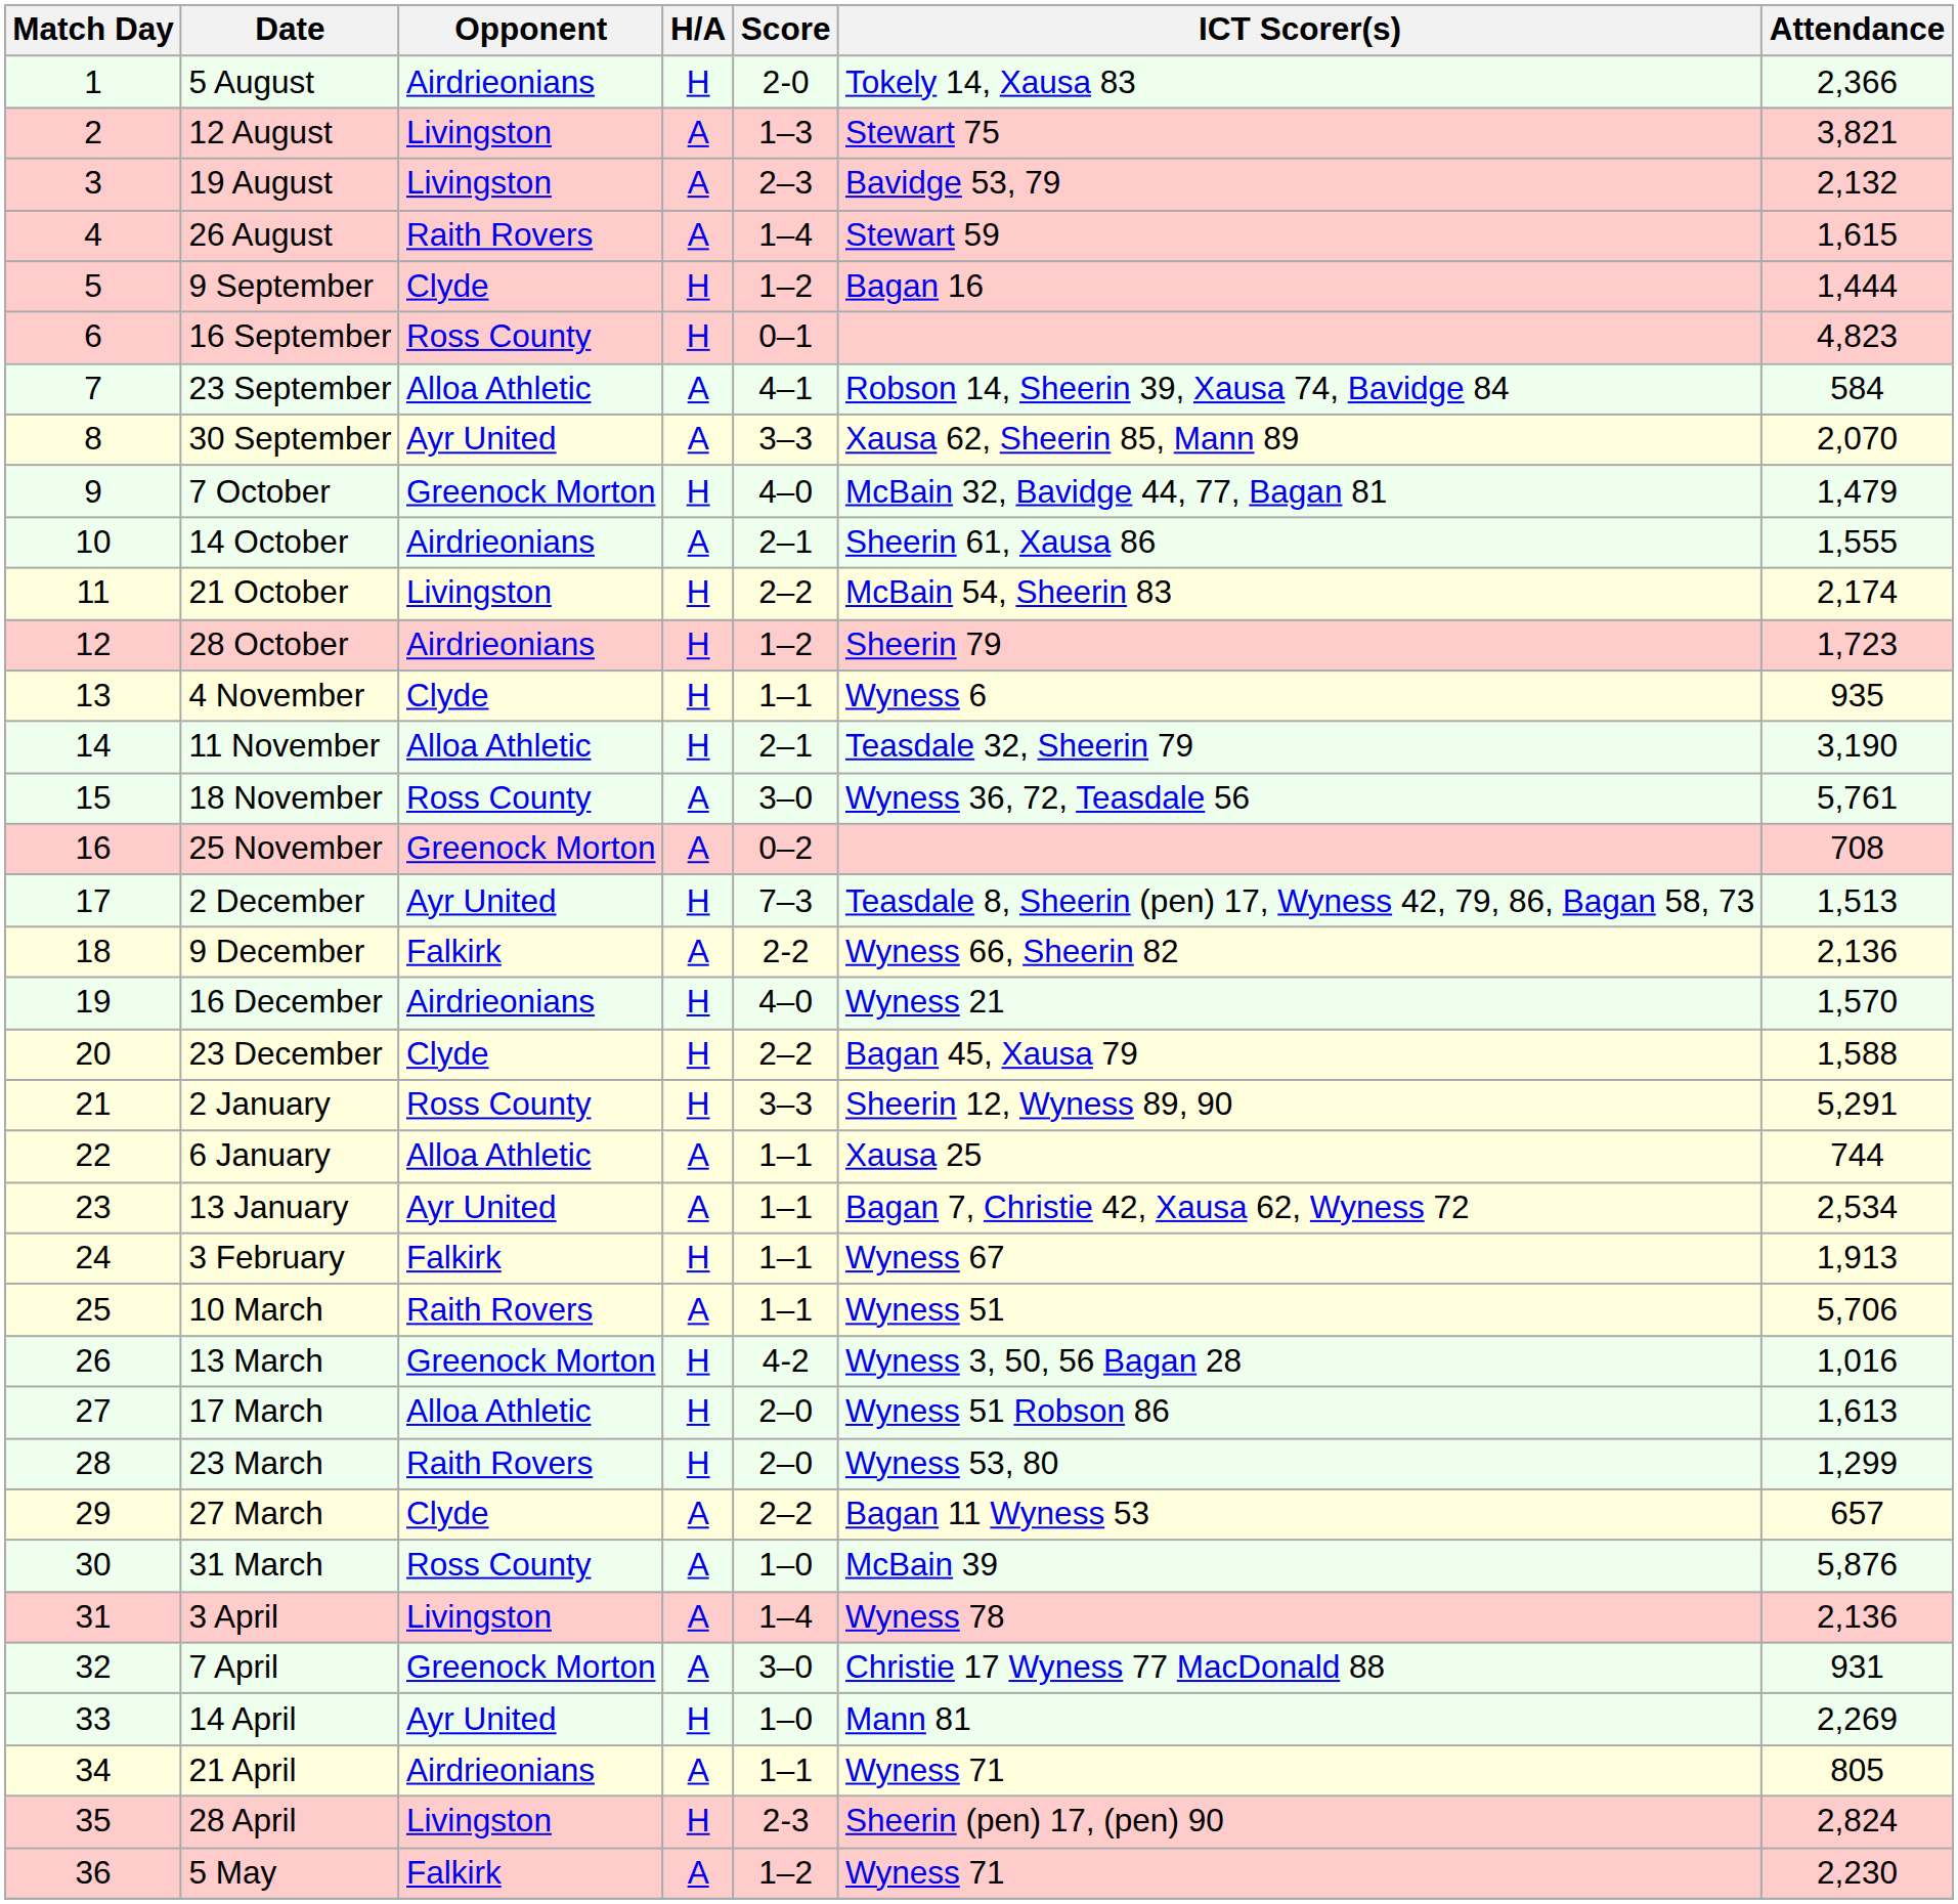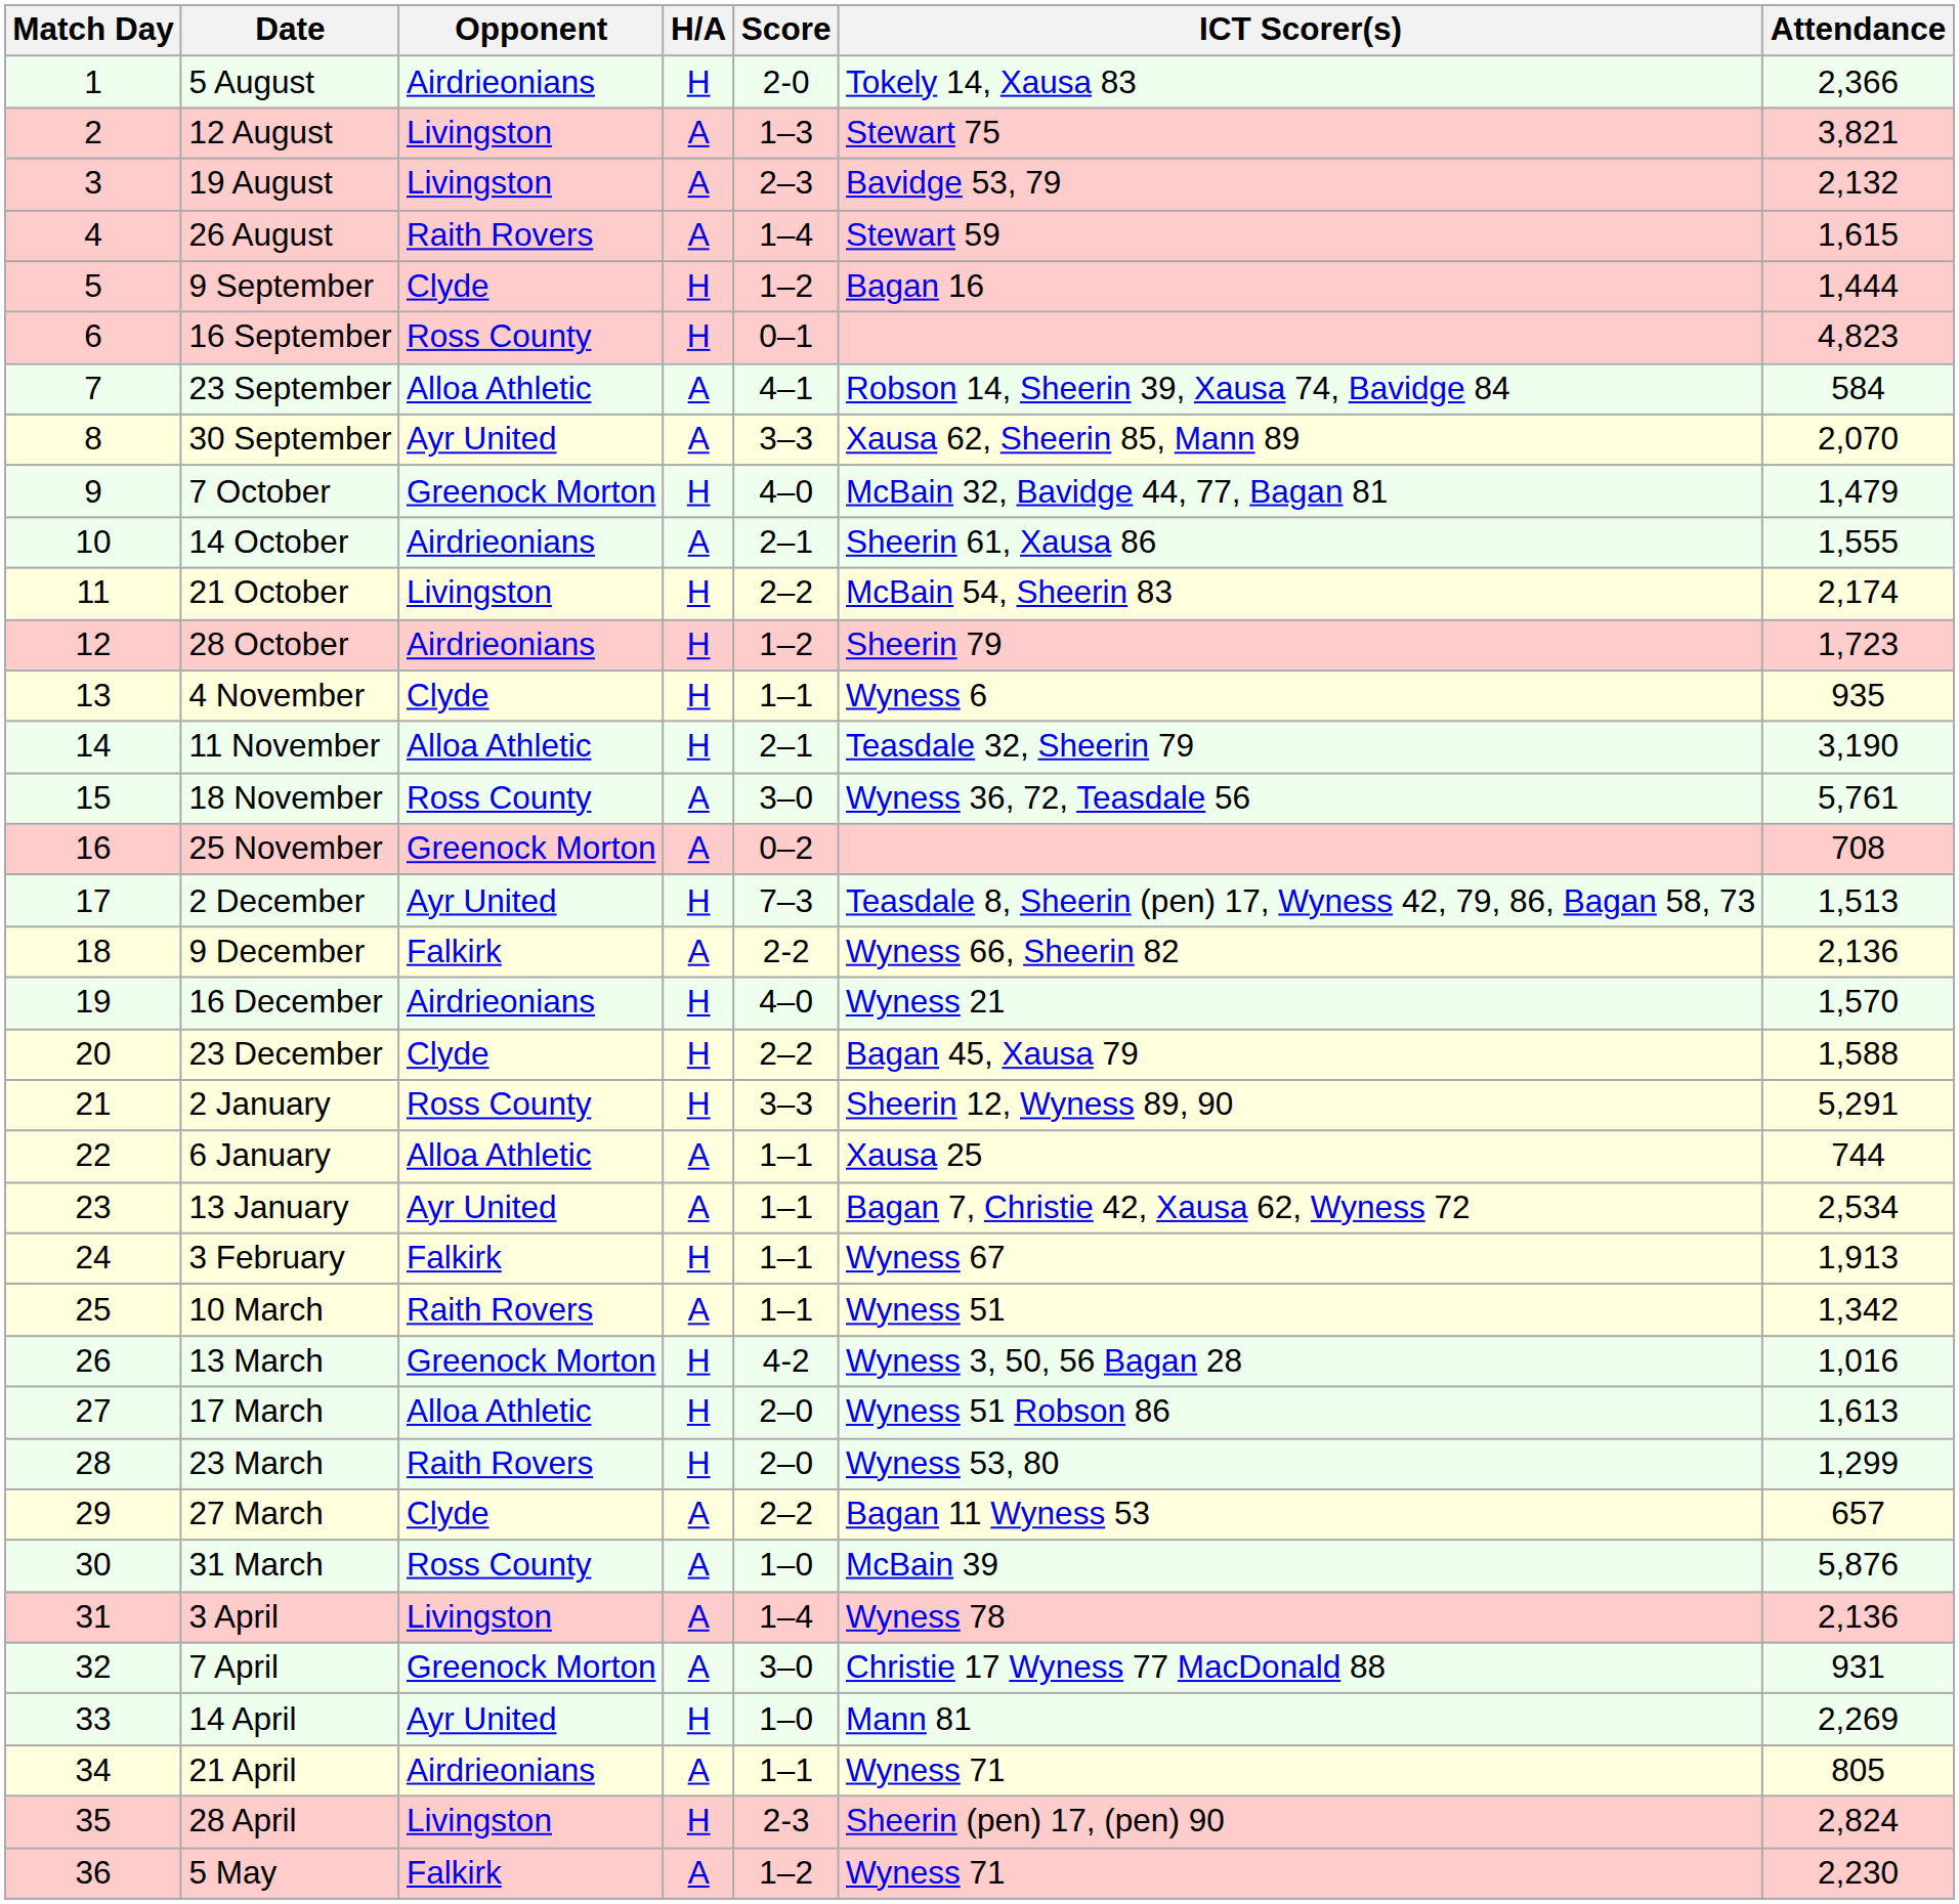 <table class="wikitable" style="text-align:center">
 <tr>
 <th>Match Day</th>
 <th>Date</th>
 <th>Opponent</th>
 <th>H/A</th>
 <th>Score</th>
 <th>ICT Scorer(s)</th>
 <th>Attendance</th>
 </tr>
 <tr bgcolor=#EEFFEE>
 <td>1</td>
 <td align=left>5 August</td>
 <td align=left><a href='#'>Airdrieonians</a></td>
 <td><a href='#'>H</a></td>
 <td>2-0</td>
 <td align=left><a href='#'>Tokely</a> 14, <a href='#'>Xausa</a> 83</td>
 <td>2,366</td>
 </tr>
 <tr bgcolor=#FFCCCC>
 <td>2</td>
 <td align=left>12 August</td>
 <td align=left><a href='#'>Livingston</a></td>
 <td><a href='#'>A</a></td>
 <td>1–3</td>
 <td align=left><a href='#'>Stewart</a> 75</td>
 <td>3,821</td>
 </tr>
 <tr bgcolor=#FFCCCC>
 <td>3</td>
 <td align=left>19 August</td>
 <td align=left><a href='#'>Livingston</a></td>
 <td><a href='#'>A</a></td>
 <td>2–3</td>
 <td align=left><a href='#'>Bavidge</a> 53, 79</td>
 <td>2,132</td>
 </tr>
 <tr bgcolor=#FFCCCC>
 <td>4</td>
 <td align=left>26 August</td>
 <td align=left><a href='#'>Raith Rovers</a></td>
 <td><a href='#'>A</a></td>
 <td>1–4</td>
 <td align=left><a href='#'>Stewart</a> 59</td>
 <td>1,615</td>
 </tr>
 <tr bgcolor=#FFCCCC>
 <td>5</td>
 <td align=left>9 September</td>
 <td align=left><a href='#'>Clyde</a></td>
 <td><a href='#'>H</a></td>
 <td>1–2</td>
 <td align=left><a href='#'>Bagan</a> 16</td>
 <td>1,444</td>
 </tr>
 <tr bgcolor=#FFCCCC>
 <td>6</td>
 <td align=left>16 September</td>
 <td align=left><a href='#'>Ross County</a></td>
 <td><a href='#'>H</a></td>
 <td>0–1</td>
 <td align=left></td>
 <td>4,823</td>
 </tr>
 <tr bgcolor=#EEFFEE>
 <td>7</td>
 <td align=left>23 September</td>
 <td align=left><a href='#'>Alloa Athletic</a></td>
 <td><a href='#'>A</a></td>
 <td>4–1</td>
 <td align=left><a href='#'>Robson</a> 14, <a href='#'>Sheerin</a> 39, <a href='#'>Xausa</a> 74, <a href='#'>Bavidge</a> 84</td>
 <td>584</td>
 </tr>
 <tr bgcolor=#FFFFDD>
 <td>8</td>
 <td align=left>30 September</td>
 <td align=left><a href='#'>Ayr United</a></td>
 <td><a href='#'>A</a></td>
 <td>3–3</td>
 <td align=left><a href='#'>Xausa</a> 62, <a href='#'>Sheerin</a> 85, <a href='#'>Mann</a> 89</td>
 <td>2,070</td>
 </tr>
 <tr bgcolor=#EEFFEE>
 <td>9</td>
 <td align=left>7 October</td>
 <td align=left><a href='#'>Greenock Morton</a></td>
 <td><a href='#'>H</a></td>
 <td>4–0</td>
 <td align=left><a href='#'>McBain</a> 32, <a href='#'>Bavidge</a> 44, 77, <a href='#'>Bagan</a> 81</td>
 <td>1,479</td>
 </tr>
 <tr bgcolor=#EEFFEE>
 <td>10</td>
 <td align=left>14 October</td>
 <td align=left><a href='#'>Airdrieonians</a></td>
 <td><a href='#'>A</a></td>
 <td>2–1</td>
 <td align=left><a href='#'>Sheerin</a> 61, <a href='#'>Xausa</a> 86</td>
 <td>1,555</td>
 </tr>
 <tr bgcolor=#FFFFDD>
 <td>11</td>
 <td align=left>21 October</td>
 <td align=left><a href='#'>Livingston</a></td>
 <td><a href='#'>H</a></td>
 <td>2–2</td>
 <td align=left><a href='#'>McBain</a> 54, <a href='#'>Sheerin</a> 83</td>
 <td>2,174</td>
 </tr>
 <tr bgcolor=#FFCCCC>
 <td>12</td>
 <td align=left>28 October</td>
 <td align=left><a href='#'>Airdrieonians</a></td>
 <td><a href='#'>H</a></td>
 <td>1–2</td>
 <td align=left><a href='#'>Sheerin</a> 79</td>
 <td>1,723</td>
 </tr>
 <tr bgcolor=#FFFFDD>
 <td>13</td>
 <td align=left>4 November</td>
 <td align=left><a href='#'>Clyde</a></td>
 <td><a href='#'>H</a></td>
 <td>1–1</td>
 <td align=left><a href='#'>Wyness</a> 6</td>
 <td>935</td>
 </tr>
 <tr bgcolor=#EEFFEE>
 <td>14</td>
 <td align=left>11 November</td>
 <td align=left><a href='#'>Alloa Athletic</a></td>
 <td><a href='#'>H</a></td>
 <td>2–1</td>
 <td align=left><a href='#'>Teasdale</a> 32, <a href='#'>Sheerin</a> 79</td>
 <td>3,190</td>
 </tr>
 <tr bgcolor=#EEFFEE>
 <td>15</td>
 <td align=left>18 November</td>
 <td align=left><a href='#'>Ross County</a></td>
 <td><a href='#'>A</a></td>
 <td>3–0</td>
 <td align=left><a href='#'>Wyness</a> 36, 72, <a href='#'>Teasdale</a> 56</td>
 <td>5,761</td>
 </tr>
 <tr bgcolor=#FFCCCC>
 <td>16</td>
 <td align=left>25 November</td>
 <td align=left><a href='#'>Greenock Morton</a></td>
 <td><a href='#'>A</a></td>
 <td>0–2</td>
 <td align=left></td>
 <td>708</td>
 </tr>
 <tr bgcolor=#EEFFEE>
 <td>17</td>
 <td align=left>2 December</td>
 <td align=left><a href='#'>Ayr United</a></td>
 <td><a href='#'>H</a></td>
 <td>7–3</td>
 <td align=left><a href='#'>Teasdale</a> 8, <a href='#'>Sheerin</a> (pen) 17, <a href='#'>Wyness</a> 42, 79, 86, <a href='#'>Bagan</a> 58, 73</td>
 <td>1,513</td>
 </tr>
 <tr bgcolor=#FFFFDD>
 <td>18</td>
 <td align=left>9 December</td>
 <td align=left><a href='#'>Falkirk</a></td>
 <td><a href='#'>A</a></td>
 <td>2-2</td>
 <td align=left><a href='#'>Wyness</a> 66, <a href='#'>Sheerin</a> 82</td>
 <td>2,136</td>
 </tr>
 <tr bgcolor=#EEFFEE>
 <td>19</td>
 <td align=left>16 December</td>
 <td align=left><a href='#'>Airdrieonians</a></td>
 <td><a href='#'>H</a></td>
 <td>4–0</td>
 <td align=left><a href='#'>Wyness</a> 21</td>
 <td>1,570</td>
 </tr>
 <tr bgcolor=#FFFFDD>
 <td>20</td>
 <td align=left>23 December</td>
 <td align=left><a href='#'>Clyde</a></td>
 <td><a href='#'>H</a></td>
 <td>2–2</td>
 <td align=left><a href='#'>Bagan</a> 45, <a href='#'>Xausa</a> 79</td>
 <td>1,588</td>
 </tr>
 <tr bgcolor=#FFFFDD>
 <td>21</td>
 <td align=left>2 January</td>
 <td align=left><a href='#'>Ross County</a></td>
 <td><a href='#'>H</a></td>
 <td>3–3</td>
 <td align=left><a href='#'>Sheerin</a> 12, <a href='#'>Wyness</a> 89, 90</td>
 <td>5,291</td>
 </tr>
 <tr bgcolor=#FFFFDD>
 <td>22</td>
 <td align=left>6 January</td>
 <td align=left><a href='#'>Alloa Athletic</a></td>
 <td><a href='#'>A</a></td>
 <td>1–1</td>
 <td align=left><a href='#'>Xausa</a> 25</td>
 <td>744</td>
 </tr>
 <tr bgcolor=#FFFFDD>
 <td>23</td>
 <td align=left>13 January</td>
 <td align=left><a href='#'>Ayr United</a></td>
 <td><a href='#'>A</a></td>
 <td>1–1</td>
 <td align=left><a href='#'>Bagan</a> 7, <a href='#'>Christie</a> 42, <a href='#'>Xausa</a> 62, <a href='#'>Wyness</a> 72</td>
 <td>2,534</td>
 </tr>
 <tr bgcolor=#FFFFDD>
 <td>24</td>
 <td align=left>3 February</td>
 <td align=left><a href='#'>Falkirk</a></td>
 <td><a href='#'>H</a></td>
 <td>1–1</td>
 <td align=left><a href='#'>Wyness</a> 67</td>
 <td>1,913</td>
 </tr>
 <tr bgcolor=#FFFFDD>
 <td>25</td>
 <td align=left>10 March</td>
 <td align=left><a href='#'>Raith Rovers</a></td>
 <td><a href='#'>A</a></td>
 <td>1–1</td>
 <td align=left><a href='#'>Wyness</a> 51</td>
-<td>5,706</td>
+<td>1,342</td>
 </tr>
 <tr bgcolor=#EEFFEE>
 <td>26</td>
 <td align=left>13 March</td>
 <td align=left><a href='#'>Greenock Morton</a></td>
 <td><a href='#'>H</a></td>
 <td>4-2</td>
 <td align=left><a href='#'>Wyness</a> 3, 50, 56 <a href='#'>Bagan</a> 28</td>
 <td>1,016</td>
 </tr>
 <tr bgcolor=#EEFFEE>
 <td>27</td>
 <td align=left>17 March</td>
 <td align=left><a href='#'>Alloa Athletic</a></td>
 <td><a href='#'>H</a></td>
 <td>2–0</td>
 <td align=left><a href='#'>Wyness</a> 51 <a href='#'>Robson</a> 86</td>
 <td>1,613</td>
 </tr>
 <tr bgcolor=#EEFFEE>
 <td>28</td>
 <td align=left>23 March</td>
 <td align=left><a href='#'>Raith Rovers</a></td>
 <td><a href='#'>H</a></td>
 <td>2–0</td>
 <td align=left><a href='#'>Wyness</a> 53, 80</td>
 <td>1,299</td>
 </tr>
 <tr bgcolor=#FFFFDD>
 <td>29</td>
 <td align=left>27 March</td>
 <td align=left><a href='#'>Clyde</a></td>
 <td><a href='#'>A</a></td>
 <td>2–2</td>
 <td align=left><a href='#'>Bagan</a> 11 <a href='#'>Wyness</a> 53</td>
 <td>657</td>
 </tr>
 <tr bgcolor=#EEFFEE>
 <td>30</td>
 <td align=left>31 March</td>
 <td align=left><a href='#'>Ross County</a></td>
 <td><a href='#'>A</a></td>
 <td>1–0</td>
 <td align=left><a href='#'>McBain</a> 39</td>
 <td>5,876</td>
 </tr>
 <tr bgcolor=#FFCCCC>
 <td>31</td>
 <td align=left>3 April</td>
 <td align=left><a href='#'>Livingston</a></td>
 <td><a href='#'>A</a></td>
 <td>1–4</td>
 <td align=left><a href='#'>Wyness</a> 78</td>
 <td>2,136</td>
 </tr>
 <tr bgcolor=#EEFFEE>
 <td>32</td>
 <td align=left>7 April</td>
 <td align=left><a href='#'>Greenock Morton</a></td>
 <td><a href='#'>A</a></td>
 <td>3–0</td>
 <td align=left><a href='#'>Christie</a> 17 <a href='#'>Wyness</a> 77 <a href='#'>MacDonald</a> 88</td>
 <td>931</td>
 </tr>
 <tr bgcolor=#EEFFEE>
 <td>33</td>
 <td align=left>14 April</td>
 <td align=left><a href='#'>Ayr United</a></td>
 <td><a href='#'>H</a></td>
 <td>1–0</td>
 <td align=left><a href='#'>Mann</a> 81</td>
 <td>2,269</td>
 </tr>
 <tr bgcolor=#FFFFDD>
 <td>34</td>
 <td align=left>21 April</td>
 <td align=left><a href='#'>Airdrieonians</a></td>
 <td><a href='#'>A</a></td>
 <td>1–1</td>
 <td align=left><a href='#'>Wyness</a> 71</td>
 <td>805</td>
 </tr>
 <tr bgcolor=#FFCCCC>
 <td>35</td>
 <td align=left>28 April</td>
 <td align=left><a href='#'>Livingston</a></td>
 <td><a href='#'>H</a></td>
 <td>2-3</td>
 <td align=left><a href='#'>Sheerin</a> (pen) 17, (pen) 90</td>
 <td>2,824</td>
 </tr>
 <tr bgcolor=#FFCCCC>
 <td>36</td>
 <td align=left>5 May</td>
 <td align=left><a href='#'>Falkirk</a></td>
 <td><a href='#'>A</a></td>
 <td>1–2</td>
 <td align=left><a href='#'>Wyness</a> 71</td>
 <td>2,230</td>
 </tr>
 <tr>
 </tr>
 </table>
